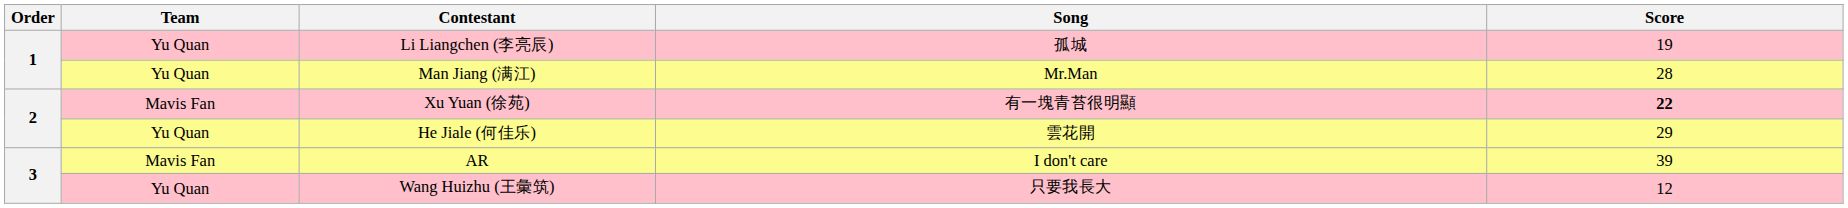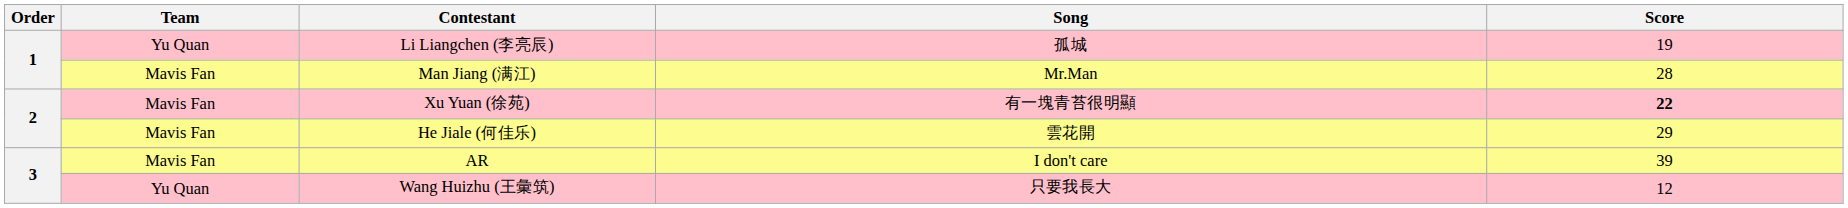 <table class="wikitable" style="text-align:center; width:90%;">
 <tr>
 <th width="1%">Order</th>
 <th width="10%">Team</th>
 <th width="15%">Contestant</th>
 <th width="35%">Song</th>
 <th width="15%">Score<br></th>
 </tr>
 <tr>
 <th rowspan=2>1</th>
 <td style="background:pink; ">Yu Quan</td>
 <td style="background:pink;">Li Liangchen (李亮辰)</td>
 <td style="background:pink; ">孤城<br></td>
 <td style="background:pink;">19</td>
 </tr>
 <tr>
-<td style="background:#FDFC8F; ">Yu Quan</td>
+<td style="background:#FDFC8F; ">Mavis Fan</td>
 <td style="background:#FDFC8F; ">Man Jiang (满江)</td>
 <td style="background:#FDFC8F; ">Mr.Man</td>
 <td style="background:#FDFC8F; ">28</td>
 </tr>
 <tr>
 <th rowspan=2>2</th>
 <td style="background:pink; ">Mavis Fan</td>
 <td style="background:pink; ">Xu Yuan (徐苑)</td>
 <td style="background:pink;">有一塊青苔很明顯<br></td>
 <td style="background:pink; "><strong>22</strong></td>
 </tr>
 <tr>
-<td style="background:#FDFC8F; ">Yu Quan</td>
+<td style="background:#FDFC8F; ">Mavis Fan</td>
 <td style="background:#FDFC8F; ">He Jiale (何佳乐)</td>
 <td style="background:#FDFC8F; ">雲花開<br></td>
 <td style="background:#FDFC8F; ">29</td>
 </tr>
 <tr>
 <th rowspan=2>3</th>
 <td style="background:#FDFC8F; ">Mavis Fan</td>
 <td style="background:#FDFC8F; ">AR</td>
 <td style="background:#FDFC8F; ">I don't care</td>
 <td style="background:#FDFC8F; ">39</td>
 </tr>
 <tr>
 <td style="background:pink; ">Yu Quan</td>
 <td style="background:pink; ">Wang Huizhu (王彙筑)</td>
 <td style="background:pink; ">只要我長大<br></td>
 <td style="background:pink; ">12</td>
 </tr>
 </table>
